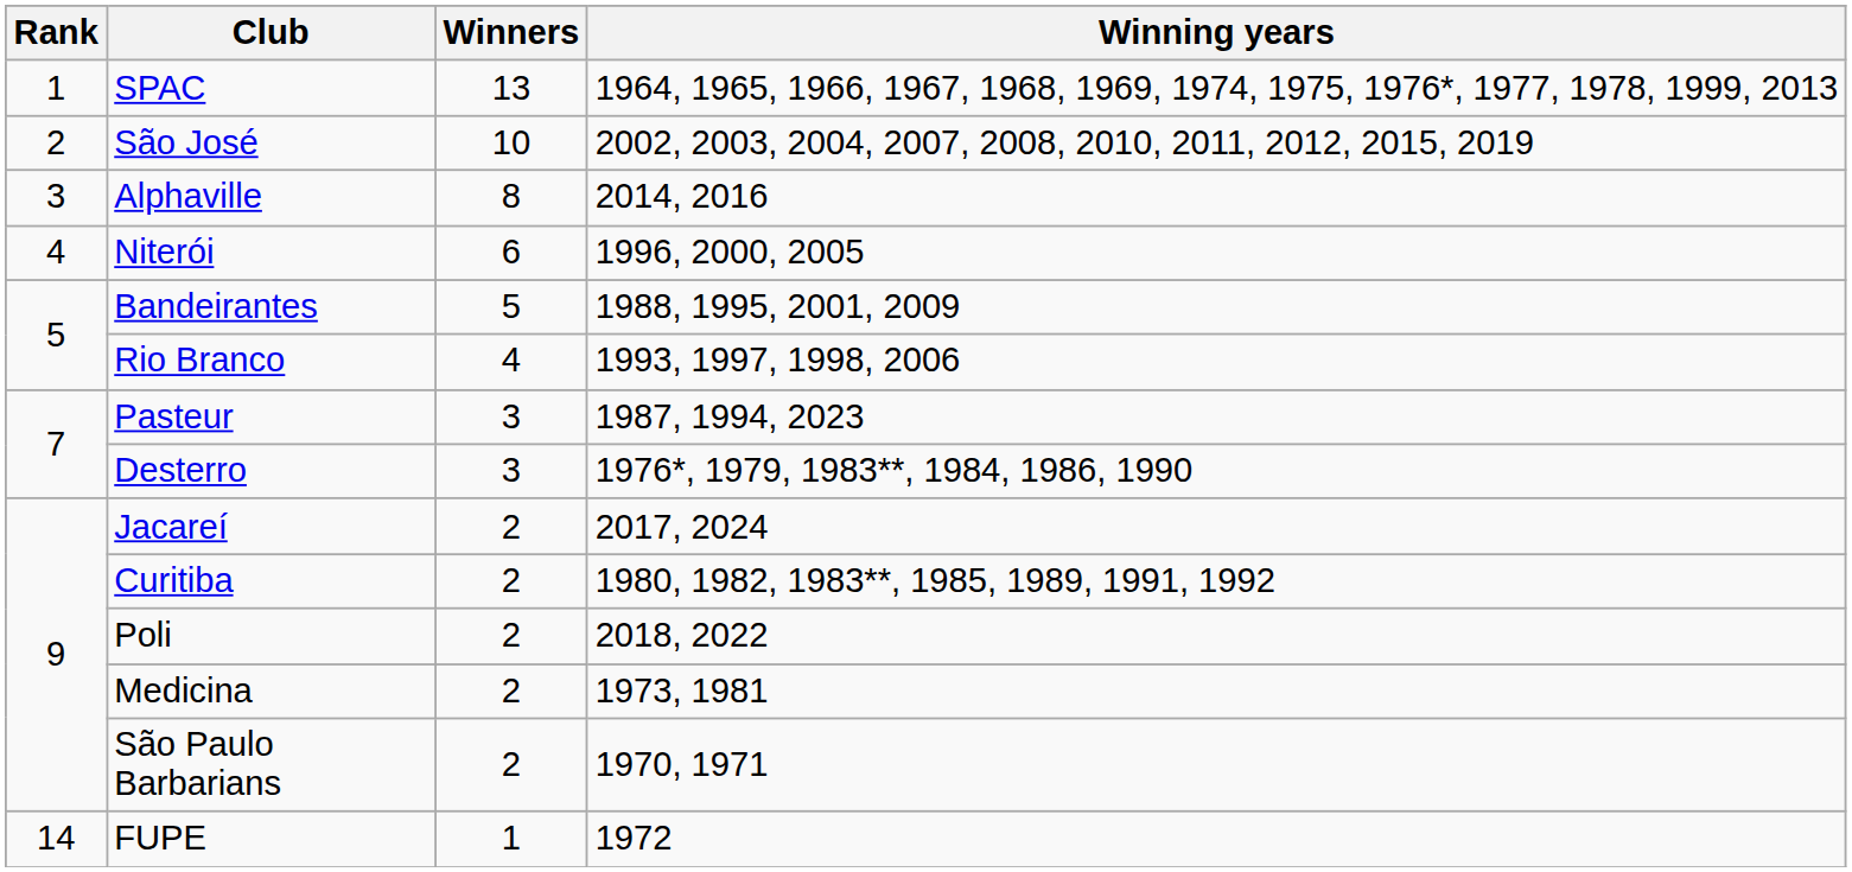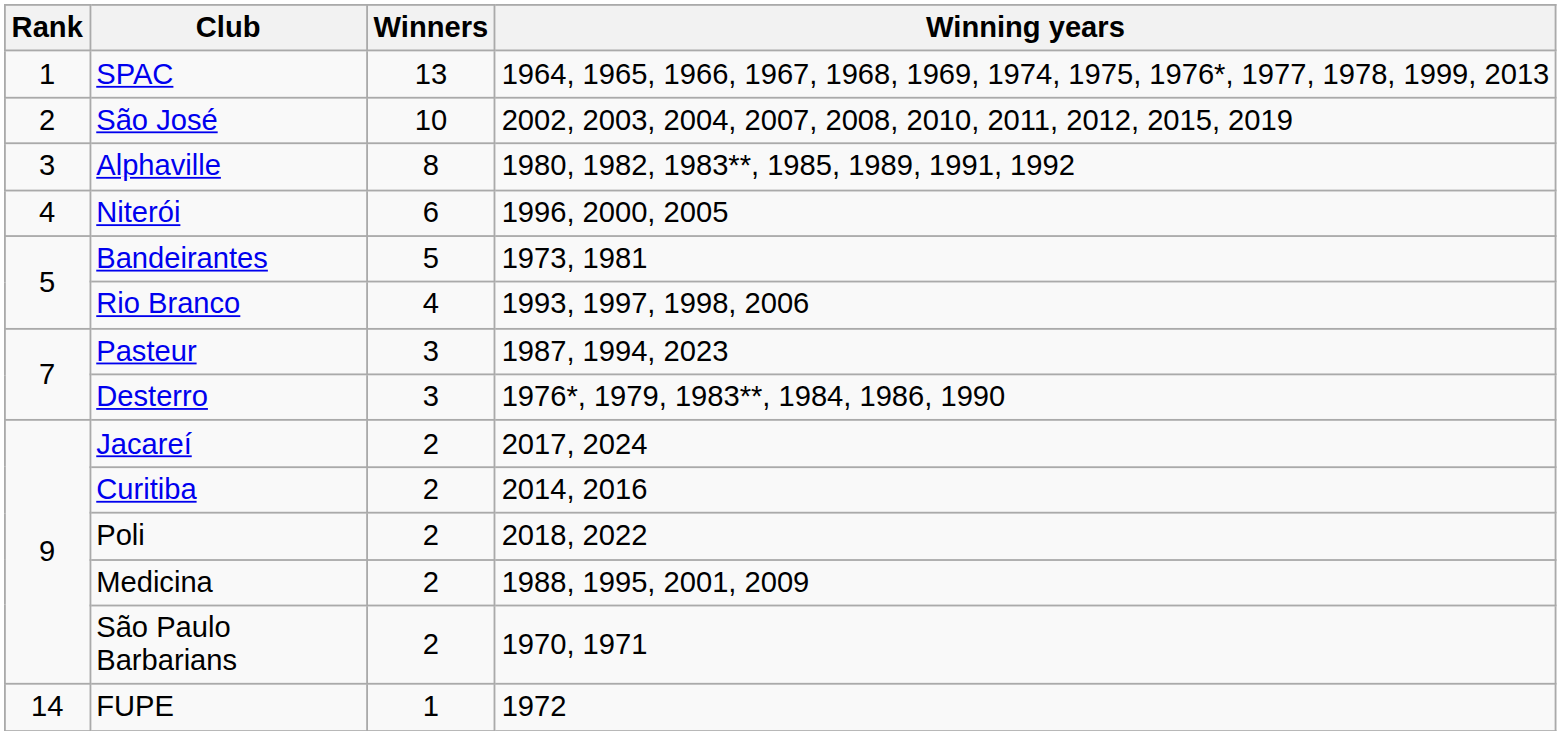 <table class="wikitable sortable">
 <tr>
 <th>Rank</th>
 <th style="width:145px">Club</th>
 <th>Winners</th>
 <th>Winning years</th>
 </tr>
 <tr>
 <td align="center">1</td>
 <td><a href='#'>SPAC</a></td>
 <td align="center">13</td>
 <td>1964, 1965, 1966, 1967, 1968, 1969, 1974, 1975, 1976*, 1977, 1978, 1999, 2013</td>
 </tr>
 <tr>
 <td align="center">2</td>
 <td><a href='#'>São José</a></td>
 <td align="center">10</td>
 <td>2002, 2003, 2004, 2007, 2008, 2010, 2011, 2012, 2015, 2019</td>
 </tr>
 <tr>
 <td align="center">3</td>
 <td><a href='#'>Alphaville</a></td>
 <td align="center">8</td>
-<td>2014, 2016</td>
+<td>1980, 1982, 1983**, 1985, 1989, 1991, 1992</td>
 </tr>
 <tr>
 <td align="center">4</td>
 <td><a href='#'>Niterói</a></td>
 <td align="center">6</td>
 <td>1996, 2000, 2005</td>
 </tr>
 <tr>
 <td rowspan=2 align="center">5</td>
 <td><a href='#'>Bandeirantes</a></td>
 <td align="center">5</td>
-<td>1988, 1995, 2001, 2009</td>
+<td>1973, 1981</td>
 </tr>
 <tr>
 <td><a href='#'>Rio Branco</a></td>
 <td align="center">4</td>
 <td>1993, 1997, 1998, 2006</td>
 </tr>
 <tr>
 <td rowspan=2 align="center">7</td>
 <td><a href='#'>Pasteur</a></td>
 <td align="center">3</td>
 <td>1987, 1994, 2023</td>
 </tr>
 <tr>
 <td><a href='#'>Desterro</a></td>
 <td align="center">3</td>
 <td>1976*, 1979, 1983**, 1984, 1986, 1990</td>
 </tr>
 <tr>
 <td rowspan=5 align="center">9</td>
 <td><a href='#'>Jacareí</a></td>
 <td align="center">2</td>
 <td>2017, 2024</td>
 </tr>
 <tr>
 <td><a href='#'>Curitiba</a></td>
 <td align="center">2</td>
-<td>1980, 1982, 1983**, 1985, 1989, 1991, 1992</td>
+<td>2014, 2016</td>
 </tr>
 <tr>
 <td>Poli</td>
 <td align="center">2</td>
 <td>2018, 2022</td>
 </tr>
 <tr>
 <td>Medicina</td>
 <td align="center">2</td>
-<td>1973, 1981</td>
+<td>1988, 1995, 2001, 2009</td>
 </tr>
 <tr>
 <td>São Paulo Barbarians</td>
 <td align="center">2</td>
 <td>1970, 1971</td>
 </tr>
 <tr>
 <td align="center">14</td>
 <td>FUPE</td>
 <td align="center">1</td>
 <td>1972</td>
 </tr>
 </table>
